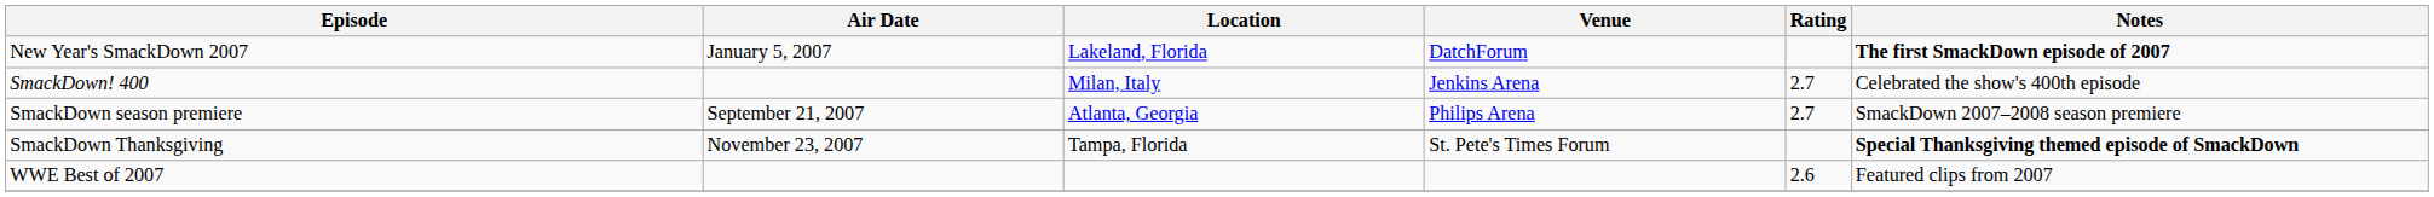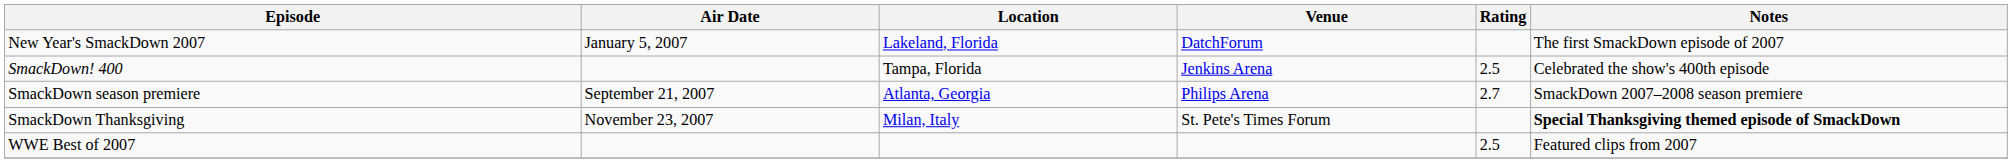 <table class="wikitable plainrowheaders sortable" style="width:100%;">
 <tr>
 <th style="width:29%;">Episode</th>
 <th style="width:15%;">Air Date</th>
 <th style="width:15%;">Location</th>
 <th style="width:15%;">Venue</th>
 <th style="width:2%;">Rating</th>
 <th style="width:99%;">Notes</th>
 </tr>
 <tr>
 <td>New Year's SmackDown 2007</td>
 <td>January 5, 2007</td>
 <td><a href='#'>Lakeland, Florida</a></td>
 <td><a href='#'>DatchForum</a></td>
 <td></td>
-<td><strong>The first SmackDown episode of 2007</strong></td>
+<td>The first SmackDown episode of 2007</td>
 </tr>
 <tr>
 <td><em>SmackDown! 400</em></td>
 <td></td>
-<td><a href='#'>Milan, Italy</a></td>
+<td>Tampa, Florida</td>
 <td><a href='#'>Jenkins Arena</a></td>
-<td>2.7</td>
+<td>2.5</td>
 <td>Celebrated the show's 400th episode</td>
 </tr>
 <tr>
 <td>SmackDown season premiere</td>
 <td>September 21, 2007</td>
 <td><a href='#'>Atlanta, Georgia</a></td>
 <td><a href='#'>Philips Arena</a></td>
 <td>2.7</td>
 <td>SmackDown 2007–2008 season premiere</td>
 </tr>
 <tr>
 <td>SmackDown Thanksgiving</td>
 <td>November 23, 2007</td>
-<td>Tampa, Florida</td>
+<td><a href='#'>Milan, Italy</a></td>
 <td>St. Pete's Times Forum</td>
 <td></td>
 <td><strong>Special Thanksgiving themed episode of SmackDown</strong></td>
 </tr>
 <tr>
 <td>WWE Best of 2007</td>
 <td></td>
 <td></td>
 <td></td>
-<td>2.6</td>
+<td>2.5</td>
 <td>Featured clips from 2007</td>
 </tr>
 <tr>
 </tr>
 </table>
